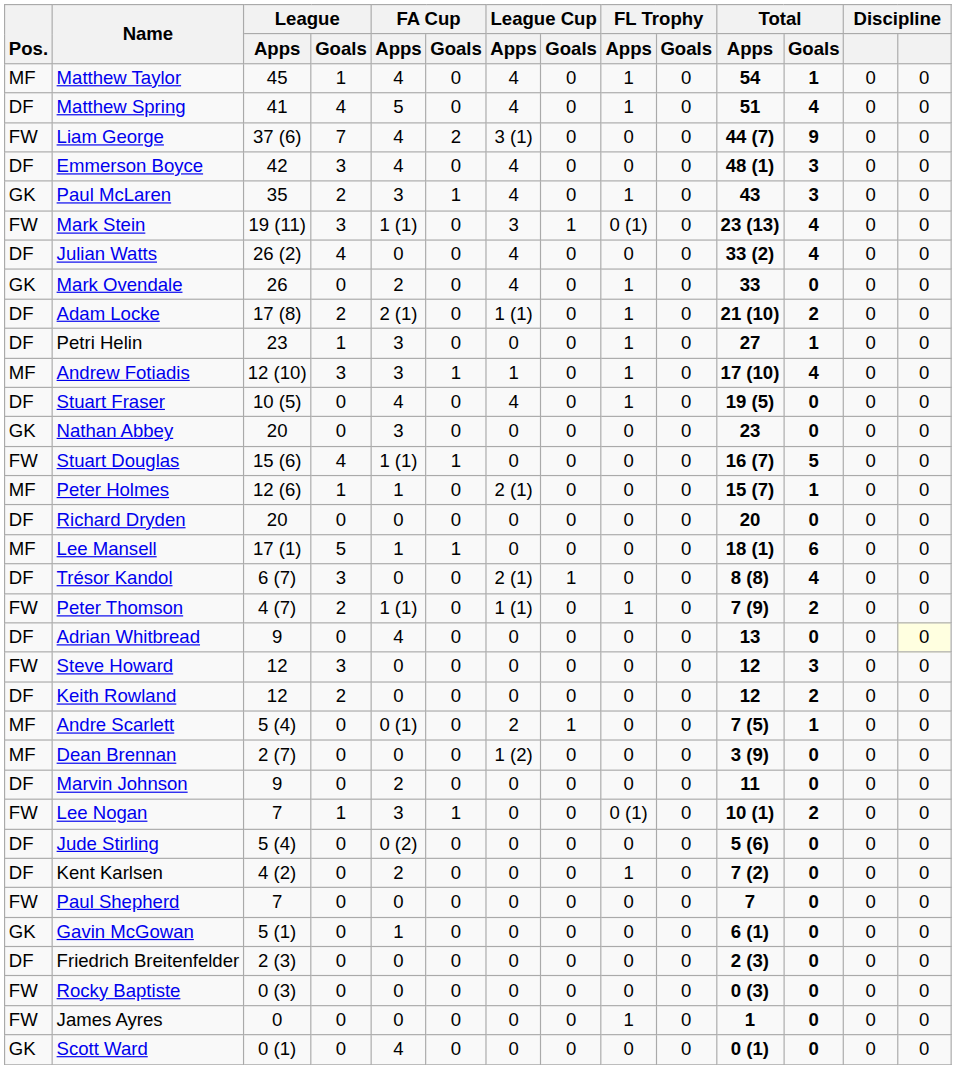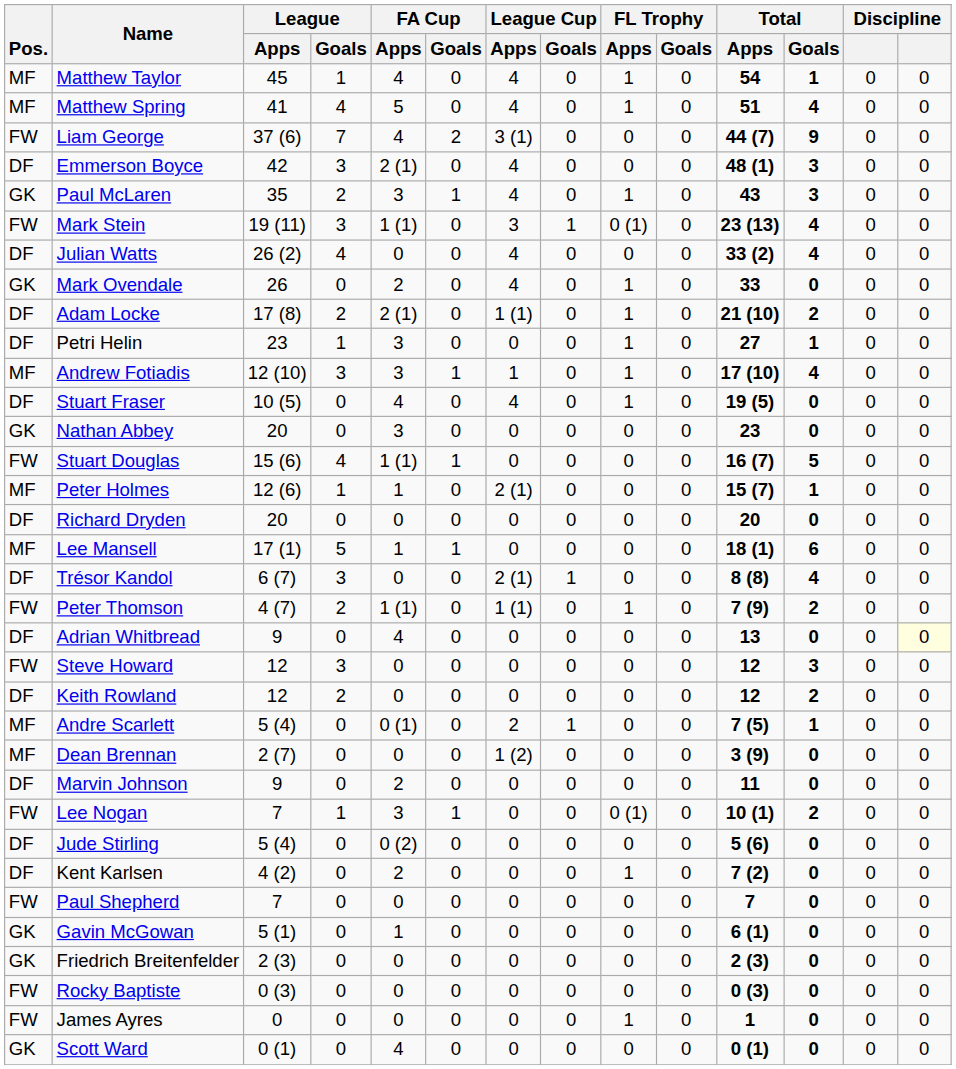 <table class="wikitable" style="text-align:center">
 <tr>
 <th rowspan="2" style="vertical-align:bottom;">Pos.</th>
 <th rowspan="2">Name</th>
 <th colspan="2" style="width:85px;">League</th>
 <th colspan="2" style="width:85px;">FA Cup</th>
 <th colspan="2" style="width:85px;">League Cup</th>
 <th colspan="2" style="width:85px;">FL Trophy</th>
 <th colspan="2" style="width:85px;">Total</th>
 <th colspan="2" style="width:85px;">Discipline</th>
 </tr>
 <tr>
 <th>Apps</th>
 <th>Goals</th>
 <th>Apps</th>
 <th>Goals</th>
 <th>Apps</th>
 <th>Goals</th>
 <th>Apps</th>
 <th>Goals</th>
 <th>Apps</th>
 <th>Goals</th>
 <th></th>
 <th></th>
 </tr>
 <tr>
 <td align="left">MF</td>
 <td align="left"> <a href='#'>Matthew Taylor</a></td>
 <td>45</td>
 <td>1</td>
 <td>4</td>
 <td>0</td>
 <td>4</td>
 <td>0</td>
 <td>1</td>
 <td>0</td>
 <td><strong>54</strong></td>
 <td><strong>1</strong></td>
 <td>0</td>
 <td>0</td>
 </tr>
 <tr>
-<td align="left">DF</td>
+<td align="left">MF</td>
 <td align="left"> <a href='#'>Matthew Spring</a></td>
 <td>41</td>
 <td>4</td>
 <td>5</td>
 <td>0</td>
 <td>4</td>
 <td>0</td>
 <td>1</td>
 <td>0</td>
 <td><strong>51</strong></td>
 <td><strong>4</strong></td>
 <td>0</td>
 <td>0</td>
 </tr>
 <tr>
 <td align="left">FW</td>
 <td align="left"> <a href='#'>Liam George</a></td>
 <td>37 (6)</td>
 <td>7</td>
 <td>4</td>
 <td>2</td>
 <td>3 (1)</td>
 <td>0</td>
 <td>0</td>
 <td>0</td>
 <td><strong>44 (7)</strong></td>
 <td><strong>9</strong></td>
 <td>0</td>
 <td>0</td>
 </tr>
 <tr>
 <td align="left">DF</td>
 <td align="left"> <a href='#'>Emmerson Boyce</a></td>
 <td>42</td>
 <td>3</td>
-<td>4</td>
+<td>2 (1)</td>
 <td>0</td>
 <td>4</td>
 <td>0</td>
 <td>0</td>
 <td>0</td>
 <td><strong>48 (1)</strong></td>
 <td><strong>3</strong></td>
 <td>0</td>
 <td>0</td>
 </tr>
 <tr>
 <td align="left">GK</td>
 <td align="left"> <a href='#'>Paul McLaren</a></td>
 <td>35</td>
 <td>2</td>
 <td>3</td>
 <td>1</td>
 <td>4</td>
 <td>0</td>
 <td>1</td>
 <td>0</td>
 <td><strong>43</strong></td>
 <td><strong>3</strong></td>
 <td>0</td>
 <td>0</td>
 </tr>
 <tr>
 <td align="left">FW</td>
 <td align="left"> <a href='#'>Mark Stein</a></td>
 <td>19 (11)</td>
 <td>3</td>
 <td>1 (1)</td>
 <td>0</td>
 <td>3</td>
 <td>1</td>
 <td>0 (1)</td>
 <td>0</td>
 <td><strong>23 (13)</strong></td>
 <td><strong>4</strong></td>
 <td>0</td>
 <td>0</td>
 </tr>
 <tr>
 <td align="left">DF</td>
 <td align="left"> <a href='#'>Julian Watts</a></td>
 <td>26 (2)</td>
 <td>4</td>
 <td>0</td>
 <td>0</td>
 <td>4</td>
 <td>0</td>
 <td>0</td>
 <td>0</td>
 <td><strong>33 (2)</strong></td>
 <td><strong>4</strong></td>
 <td>0</td>
 <td>0</td>
 </tr>
 <tr>
 <td align="left">GK</td>
 <td align="left"> <a href='#'>Mark Ovendale</a></td>
 <td>26</td>
 <td>0</td>
 <td>2</td>
 <td>0</td>
 <td>4</td>
 <td>0</td>
 <td>1</td>
 <td>0</td>
 <td><strong>33</strong></td>
 <td><strong>0</strong></td>
 <td>0</td>
 <td>0</td>
 </tr>
 <tr>
 <td align="left">DF</td>
 <td align="left"> <a href='#'>Adam Locke</a></td>
 <td>17 (8)</td>
 <td>2</td>
 <td>2 (1)</td>
 <td>0</td>
 <td>1 (1)</td>
 <td>0</td>
 <td>1</td>
 <td>0</td>
 <td><strong>21 (10)</strong></td>
 <td><strong>2</strong></td>
 <td>0</td>
 <td>0</td>
 </tr>
 <tr>
 <td align="left">DF</td>
 <td align="left"> Petri Helin</td>
 <td>23</td>
 <td>1</td>
 <td>3</td>
 <td>0</td>
 <td>0</td>
 <td>0</td>
 <td>1</td>
 <td>0</td>
 <td><strong>27</strong></td>
 <td><strong>1</strong></td>
 <td>0</td>
 <td>0</td>
 </tr>
 <tr>
 <td align="left">MF</td>
 <td align="left"> <a href='#'>Andrew Fotiadis</a></td>
 <td>12 (10)</td>
 <td>3</td>
 <td>3</td>
 <td>1</td>
 <td>1</td>
 <td>0</td>
 <td>1</td>
 <td>0</td>
 <td><strong>17 (10)</strong></td>
 <td><strong>4</strong></td>
 <td>0</td>
 <td>0</td>
 </tr>
 <tr>
 <td align="left">DF</td>
 <td align="left"> <a href='#'>Stuart Fraser</a></td>
 <td>10 (5)</td>
 <td>0</td>
 <td>4</td>
 <td>0</td>
 <td>4</td>
 <td>0</td>
 <td>1</td>
 <td>0</td>
 <td><strong>19 (5)</strong></td>
 <td><strong>0</strong></td>
 <td>0</td>
 <td>0</td>
 </tr>
 <tr>
 <td align="left">GK</td>
 <td align="left"> <a href='#'>Nathan Abbey</a></td>
 <td>20</td>
 <td>0</td>
 <td>3</td>
 <td>0</td>
 <td>0</td>
 <td>0</td>
 <td>0</td>
 <td>0</td>
 <td><strong>23</strong></td>
 <td><strong>0</strong></td>
 <td>0</td>
 <td>0</td>
 </tr>
 <tr>
 <td align="left">FW</td>
 <td align="left"> <a href='#'>Stuart Douglas</a></td>
 <td>15 (6)</td>
 <td>4</td>
 <td>1 (1)</td>
 <td>1</td>
 <td>0</td>
 <td>0</td>
 <td>0</td>
 <td>0</td>
 <td><strong>16 (7)</strong></td>
 <td><strong>5</strong></td>
 <td>0</td>
 <td>0</td>
 </tr>
 <tr>
 <td align="left">MF</td>
 <td align="left"> <a href='#'>Peter Holmes</a></td>
 <td>12 (6)</td>
 <td>1</td>
 <td>1</td>
 <td>0</td>
 <td>2 (1)</td>
 <td>0</td>
 <td>0</td>
 <td>0</td>
 <td><strong>15 (7)</strong></td>
 <td><strong>1</strong></td>
 <td>0</td>
 <td>0</td>
 </tr>
 <tr>
 <td align="left">DF</td>
 <td align="left"> <a href='#'>Richard Dryden</a></td>
 <td>20</td>
 <td>0</td>
 <td>0</td>
 <td>0</td>
 <td>0</td>
 <td>0</td>
 <td>0</td>
 <td>0</td>
 <td><strong>20</strong></td>
 <td><strong>0</strong></td>
 <td>0</td>
 <td>0</td>
 </tr>
 <tr>
 <td align="left">MF</td>
 <td align="left"> <a href='#'>Lee Mansell</a></td>
 <td>17 (1)</td>
 <td>5</td>
 <td>1</td>
 <td>1</td>
 <td>0</td>
 <td>0</td>
 <td>0</td>
 <td>0</td>
 <td><strong>18 (1)</strong></td>
 <td><strong>6</strong></td>
 <td>0</td>
 <td>0</td>
 </tr>
 <tr>
 <td align="left">DF</td>
 <td align="left"> <a href='#'>Trésor Kandol</a></td>
 <td>6 (7)</td>
 <td>3</td>
 <td>0</td>
 <td>0</td>
 <td>2 (1)</td>
 <td>1</td>
 <td>0</td>
 <td>0</td>
 <td><strong>8 (8)</strong></td>
 <td><strong>4</strong></td>
 <td>0</td>
 <td>0</td>
 </tr>
 <tr>
 <td align="left">FW</td>
 <td align="left"> <a href='#'>Peter Thomson</a></td>
 <td>4 (7)</td>
 <td>2</td>
 <td>1 (1)</td>
 <td>0</td>
 <td>1 (1)</td>
 <td>0</td>
 <td>1</td>
 <td>0</td>
 <td><strong>7 (9)</strong></td>
 <td><strong>2</strong></td>
 <td>0</td>
 <td>0</td>
 </tr>
 <tr>
 <td align="left">DF</td>
 <td align="left"> <a href='#'>Adrian Whitbread</a></td>
 <td>9</td>
 <td>0</td>
 <td>4</td>
 <td>0</td>
 <td>0</td>
 <td>0</td>
 <td>0</td>
 <td>0</td>
 <td><strong>13</strong></td>
 <td><strong>0</strong></td>
 <td>0</td>
 <td style="background: lightyellow;">0</td>
 </tr>
 <tr>
 <td align="left">FW</td>
 <td align="left"> <a href='#'>Steve Howard</a></td>
 <td>12</td>
 <td>3</td>
 <td>0</td>
 <td>0</td>
 <td>0</td>
 <td>0</td>
 <td>0</td>
 <td>0</td>
 <td><strong>12</strong></td>
 <td><strong>3</strong></td>
 <td>0</td>
 <td>0</td>
 </tr>
 <tr>
 <td align="left">DF</td>
 <td align="left"> <a href='#'>Keith Rowland</a></td>
 <td>12</td>
 <td>2</td>
 <td>0</td>
 <td>0</td>
 <td>0</td>
 <td>0</td>
 <td>0</td>
 <td>0</td>
 <td><strong>12</strong></td>
 <td><strong>2</strong></td>
 <td>0</td>
 <td>0</td>
 </tr>
 <tr>
 <td align="left">MF</td>
 <td align="left"> <a href='#'>Andre Scarlett</a></td>
 <td>5 (4)</td>
 <td>0</td>
 <td>0 (1)</td>
 <td>0</td>
 <td>2</td>
 <td>1</td>
 <td>0</td>
 <td>0</td>
 <td><strong>7 (5)</strong></td>
 <td><strong>1</strong></td>
 <td>0</td>
 <td>0</td>
 </tr>
 <tr>
 <td align="left">MF</td>
 <td align="left"> <a href='#'>Dean Brennan</a></td>
 <td>2 (7)</td>
 <td>0</td>
 <td>0</td>
 <td>0</td>
 <td>1 (2)</td>
 <td>0</td>
 <td>0</td>
 <td>0</td>
 <td><strong>3 (9)</strong></td>
 <td><strong>0</strong></td>
 <td>0</td>
 <td>0</td>
 </tr>
 <tr>
 <td align="left">DF</td>
 <td align="left"> <a href='#'>Marvin Johnson</a></td>
 <td>9</td>
 <td>0</td>
 <td>2</td>
 <td>0</td>
 <td>0</td>
 <td>0</td>
 <td>0</td>
 <td>0</td>
 <td><strong>11</strong></td>
 <td><strong>0</strong></td>
 <td>0</td>
 <td>0</td>
 </tr>
 <tr>
 <td align="left">FW</td>
 <td align="left"> <a href='#'>Lee Nogan</a></td>
 <td>7</td>
 <td>1</td>
 <td>3</td>
 <td>1</td>
 <td>0</td>
 <td>0</td>
 <td>0 (1)</td>
 <td>0</td>
 <td><strong>10 (1)</strong></td>
 <td><strong>2</strong></td>
 <td>0</td>
 <td>0</td>
 </tr>
 <tr>
 <td align="left">DF</td>
 <td align="left"> <a href='#'>Jude Stirling</a></td>
 <td>5 (4)</td>
 <td>0</td>
 <td>0 (2)</td>
 <td>0</td>
 <td>0</td>
 <td>0</td>
 <td>0</td>
 <td>0</td>
 <td><strong>5 (6)</strong></td>
 <td><strong>0</strong></td>
 <td>0</td>
 <td>0</td>
 </tr>
 <tr>
 <td align="left">DF</td>
 <td align="left"> Kent Karlsen</td>
 <td>4 (2)</td>
 <td>0</td>
 <td>2</td>
 <td>0</td>
 <td>0</td>
 <td>0</td>
 <td>1</td>
 <td>0</td>
 <td><strong>7 (2)</strong></td>
 <td><strong>0</strong></td>
 <td>0</td>
 <td>0</td>
 </tr>
 <tr>
 <td align="left">FW</td>
 <td align="left"> <a href='#'>Paul Shepherd</a></td>
 <td>7</td>
 <td>0</td>
 <td>0</td>
 <td>0</td>
 <td>0</td>
 <td>0</td>
 <td>0</td>
 <td>0</td>
 <td><strong>7</strong></td>
 <td><strong>0</strong></td>
 <td>0</td>
 <td>0</td>
 </tr>
 <tr>
 <td align="left">GK</td>
 <td align="left"> <a href='#'>Gavin McGowan</a></td>
 <td>5 (1)</td>
 <td>0</td>
 <td>1</td>
 <td>0</td>
 <td>0</td>
 <td>0</td>
 <td>0</td>
 <td>0</td>
 <td><strong>6 (1)</strong></td>
 <td><strong>0</strong></td>
 <td>0</td>
 <td>0</td>
 </tr>
 <tr>
-<td align="left">DF</td>
+<td align="left">GK</td>
 <td align="left"> Friedrich Breitenfelder</td>
 <td>2 (3)</td>
 <td>0</td>
 <td>0</td>
 <td>0</td>
 <td>0</td>
 <td>0</td>
 <td>0</td>
 <td>0</td>
 <td><strong>2 (3)</strong></td>
 <td><strong>0</strong></td>
 <td>0</td>
 <td>0</td>
 </tr>
 <tr>
 <td align="left">FW</td>
 <td align="left"> <a href='#'>Rocky Baptiste</a></td>
 <td>0 (3)</td>
 <td>0</td>
 <td>0</td>
 <td>0</td>
 <td>0</td>
 <td>0</td>
 <td>0</td>
 <td>0</td>
 <td><strong>0 (3)</strong></td>
 <td><strong>0</strong></td>
 <td>0</td>
 <td>0</td>
 </tr>
 <tr>
 <td align="left">FW</td>
 <td align="left"> James Ayres</td>
 <td>0</td>
 <td>0</td>
 <td>0</td>
 <td>0</td>
 <td>0</td>
 <td>0</td>
 <td>1</td>
 <td>0</td>
 <td><strong>1</strong></td>
 <td><strong>0</strong></td>
 <td>0</td>
 <td>0</td>
 </tr>
 <tr>
 <td align="left">GK</td>
 <td align="left"> <a href='#'>Scott Ward</a></td>
 <td>0 (1)</td>
 <td>0</td>
 <td>4</td>
 <td>0</td>
 <td>0</td>
 <td>0</td>
 <td>0</td>
 <td>0</td>
 <td><strong>0 (1)</strong></td>
 <td><strong>0</strong></td>
 <td>0</td>
 <td>0</td>
 </tr>
 </table>
